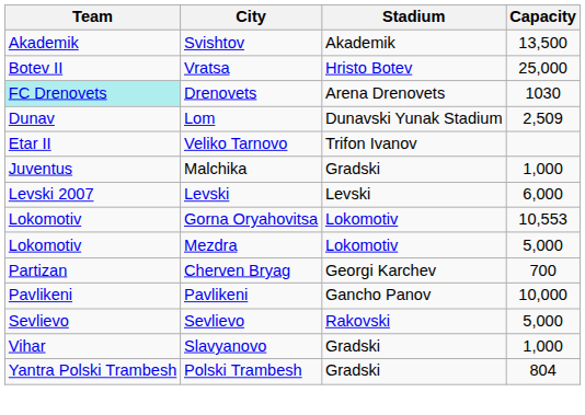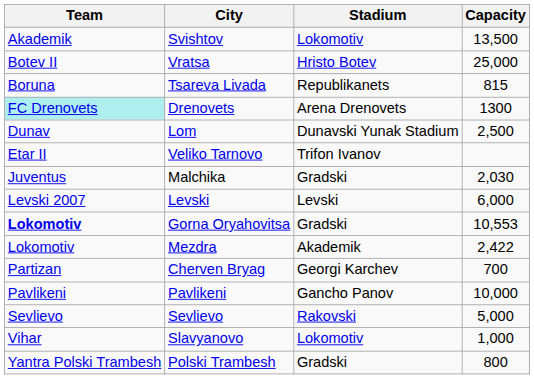 <table class="wikitable sortable">
 <tr>
 <th>Team</th>
 <th>City</th>
 <th>Stadium</th>
 <th>Capacity</th>
 </tr>
 <tr>
 <td><a href='#'>Akademik</a></td>
 <td><a href='#'>Svishtov</a></td>
-<td>Akademik</td>
+<td><a href='#'>Lokomotiv</a></td>
 <td align="center">13,500</td>
 </tr>
 <tr>
 <td><a href='#'>Botev II</a></td>
 <td><a href='#'>Vratsa</a></td>
 <td><a href='#'>Hristo Botev</a></td>
 <td align=center>25,000</td>
 </tr>
 <tr>
+<td><a href='#'>Boruna</a></td>
+<td><a href='#'>Tsareva Livada</a></td>
+<td>Republikanets</td>
+<td align=center>815</td>
+</tr>
+<tr>
 <td style="background: paleturquoise;"><a href='#'>FC Drenovets</a></td>
 <td><a href='#'>Drenovets</a></td>
 <td>Arena Drenovets</td>
-<td align=center>1030</td>
+<td align=center>1300</td>
 </tr>
 <tr>
 <td><a href='#'>Dunav</a></td>
 <td><a href='#'>Lom</a></td>
 <td>Dunavski Yunak Stadium</td>
-<td align=center>2,509</td>
+<td align=center>2,500</td>
 </tr>
 <tr>
 <td><a href='#'>Etar II</a></td>
 <td><a href='#'>Veliko Tarnovo</a></td>
 <td>Trifon Ivanov</td>
 <td align=center></td>
 </tr>
 <tr>
 <td><a href='#'>Juventus</a></td>
 <td>Malchika</td>
 <td>Gradski</td>
-<td align=center>1,000</td>
+<td align=center>2,030</td>
 </tr>
 <tr>
 <td><a href='#'>Levski 2007</a></td>
 <td><a href='#'>Levski</a></td>
 <td>Levski</td>
 <td align=center>6,000</td>
 </tr>
 <tr>
-<td><a href='#'>Lokomotiv</a></td>
+<td><strong><a href='#'>Lokomotiv</a></strong></td>
 <td><a href='#'>Gorna Oryahovitsa</a></td>
-<td><a href='#'>Lokomotiv</a></td>
+<td>Gradski</td>
 <td align=center>10,553</td>
 </tr>
 <tr>
 <td><a href='#'>Lokomotiv</a></td>
 <td><a href='#'>Mezdra</a></td>
-<td><a href='#'>Lokomotiv</a></td>
-<td align=center>5,000</td>
+<td>Akademik</td>
+<td align=center>2,422</td>
 </tr>
 <tr>
 <td><a href='#'>Partizan</a></td>
 <td><a href='#'>Cherven Bryag</a></td>
 <td>Georgi Karchev</td>
 <td align="center">700</td>
 </tr>
 <tr>
 <td><a href='#'>Pavlikeni</a></td>
 <td><a href='#'>Pavlikeni</a></td>
 <td>Gancho Panov</td>
 <td align=center>10,000</td>
 </tr>
 <tr>
 <td><a href='#'>Sevlievo</a></td>
 <td><a href='#'>Sevlievo</a></td>
 <td><a href='#'>Rakovski</a></td>
 <td align=center>5,000</td>
 </tr>
 <tr>
 <td><a href='#'>Vihar</a></td>
 <td><a href='#'>Slavyanovo</a></td>
-<td>Gradski</td>
+<td><a href='#'>Lokomotiv</a></td>
 <td align=center>1,000</td>
 </tr>
 <tr>
 <td><a href='#'>Yantra Polski Trambesh</a></td>
 <td><a href='#'>Polski Trambesh</a></td>
 <td>Gradski</td>
-<td align=center>804</td>
+<td align=center>800</td>
 </tr>
 </table>
